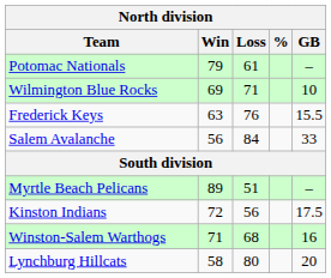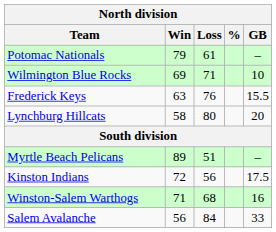 <table class="wikitable">
 <tr>
 <th colspan="5">North division</th>
 </tr>
 <tr>
 <th width="60%">Team</th>
 <th>Win</th>
 <th>Loss</th>
 <th>%</th>
 <th>GB</th>
 </tr>
 <tr align=center bgcolor=ccffcc>
 <td align=left><a href='#'>Potomac Nationals</a></td>
 <td>79</td>
 <td>61</td>
 <td></td>
 <td>–</td>
 </tr>
 <tr align=center bgcolor=ccffcc>
 <td align=left><a href='#'>Wilmington Blue Rocks</a></td>
 <td>69</td>
 <td>71</td>
 <td></td>
 <td>10</td>
 </tr>
 <tr align=center>
 <td align=left><a href='#'>Frederick Keys</a></td>
 <td>63</td>
 <td>76</td>
 <td></td>
 <td>15.5</td>
 </tr>
 <tr align=center>
-<td align=left><a href='#'>Salem Avalanche</a></td>
-<td>56</td>
-<td>84</td>
+<td align=left><a href='#'>Lynchburg Hillcats</a></td>
+<td>58</td>
+<td>80</td>
 <td></td>
-<td>33</td>
+<td>20</td>
 </tr>
 <tr>
 <th colspan="5">South division</th>
 </tr>
 <tr align=center bgcolor=ccffcc>
 <td align=left><a href='#'>Myrtle Beach Pelicans</a></td>
 <td>89</td>
 <td>51</td>
 <td></td>
 <td>–</td>
 </tr>
 <tr align=center>
 <td align=left><a href='#'>Kinston Indians</a></td>
 <td>72</td>
 <td>56</td>
 <td></td>
 <td>17.5</td>
 </tr>
 <tr align=center bgcolor=ccffcc>
 <td align=left><a href='#'>Winston-Salem Warthogs</a></td>
 <td>71</td>
 <td>68</td>
 <td></td>
 <td>16</td>
 </tr>
 <tr align=center>
-<td align=left><a href='#'>Lynchburg Hillcats</a></td>
-<td>58</td>
-<td>80</td>
+<td align=left><a href='#'>Salem Avalanche</a></td>
+<td>56</td>
+<td>84</td>
 <td></td>
-<td>20</td>
+<td>33</td>
 </tr>
 </table>
